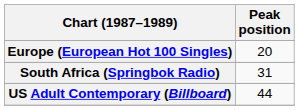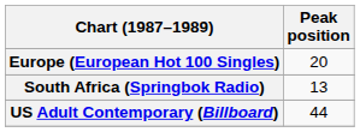 <table class="wikitable sortable plainrowheaders" style="text-align:center">
 <tr>
 <th>Chart (1987–1989)</th>
 <th>Peak<br>position</th>
 </tr>
 <tr>
 </tr>
 <tr>
 <th scope="row">Europe (<a href='#'>European Hot 100 Singles</a>)</th>
 <td>20</td>
 </tr>
 <tr>
 </tr>
 <tr>
 </tr>
 <tr>
 </tr>
 <tr>
 </tr>
 <tr>
 </tr>
 <tr>
 <th scope="row">South Africa (<a href='#'>Springbok Radio</a>)</th>
-<td>31</td>
+<td>13</td>
 </tr>
 <tr>
 </tr>
 <tr>
 </tr>
 <tr>
 <th scope="row">US <a href='#'>Adult Contemporary</a> (<em><a href='#'>Billboard</a></em>)</th>
 <td>44</td>
 </tr>
 <tr>
 </tr>
 </table>
